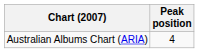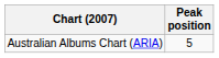 <table class="wikitable">
 <tr>
 <th>Chart (2007)</th>
 <th>Peak<br>position</th>
 </tr>
 <tr>
 <td>Australian Albums Chart (<a href='#'>ARIA</a>)</td>
-<td style="text-align:center;">4</td>
+<td style="text-align:center;">5</td>
 </tr>
 </table>
